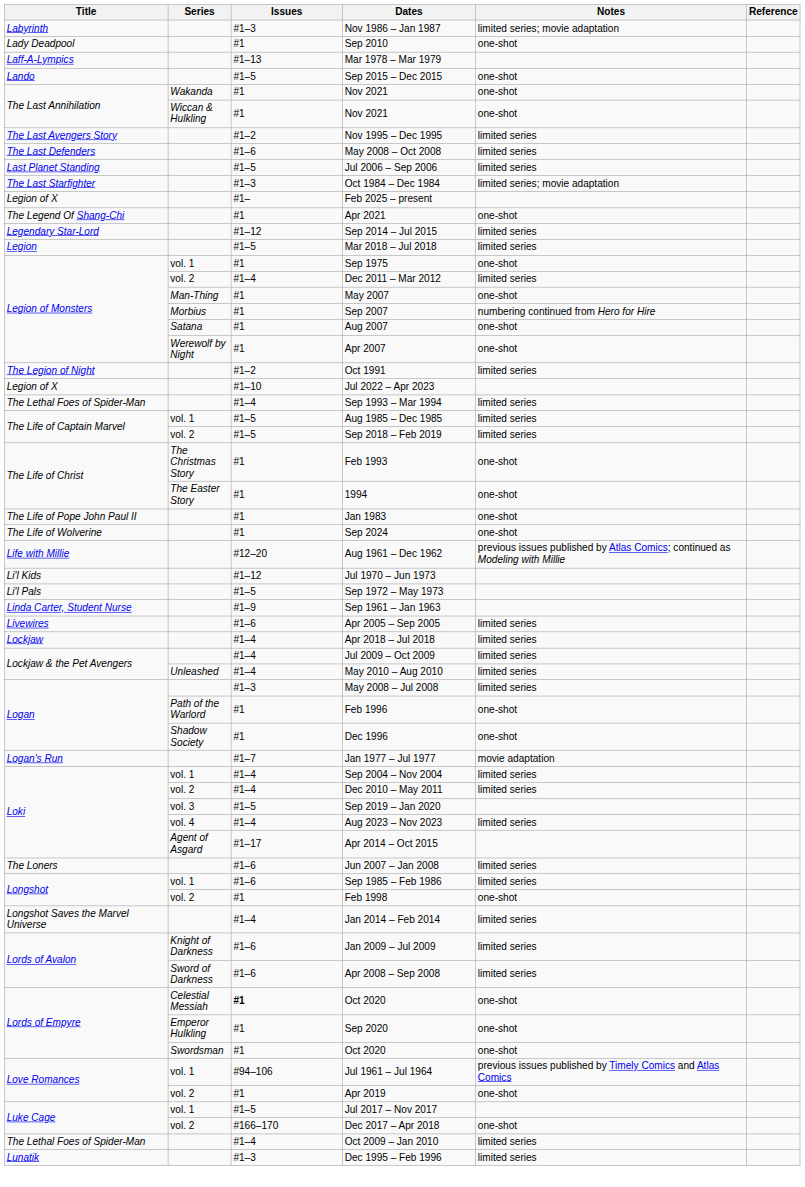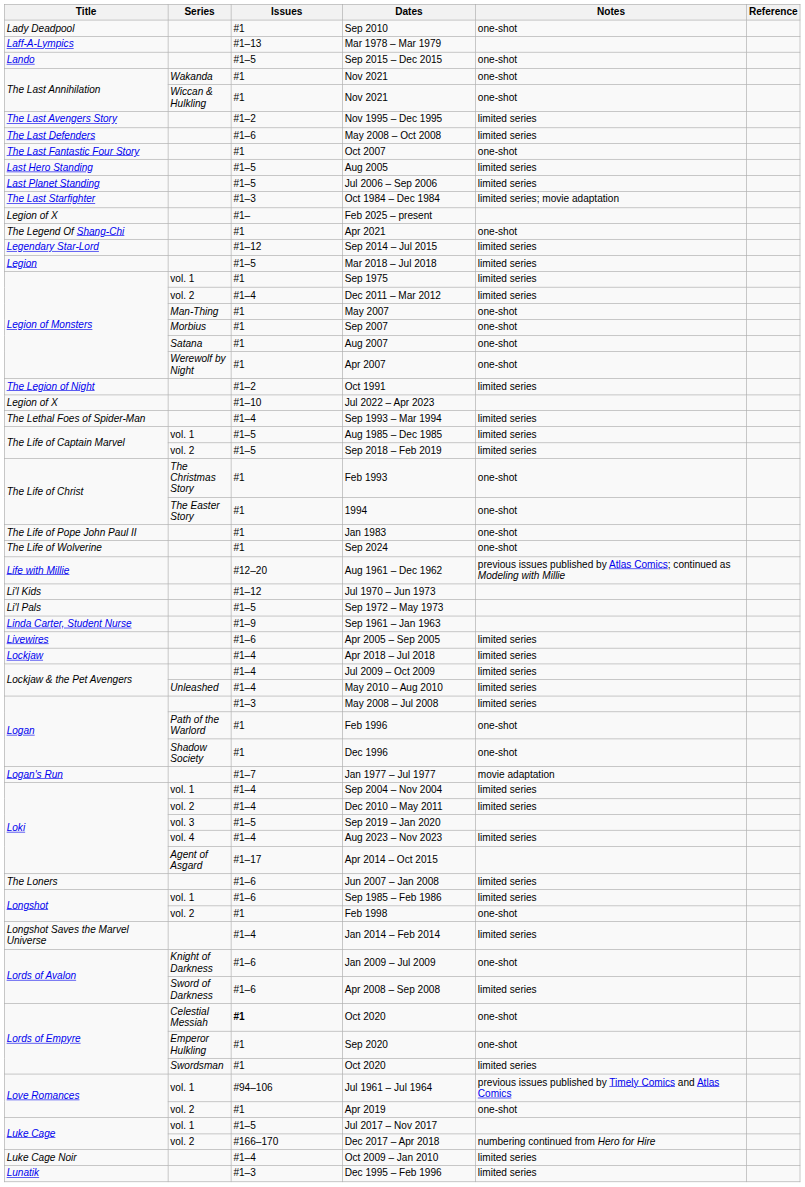 <table class="wikitable sortable" style="width:100%;">
 <tr>
 <th width=22%>Title</th>
 <th width=8%>Series</th>
 <th width=15%>Issues</th>
 <th width=18%>Dates</th>
 <th width=37%>Notes</th>
 <th>Reference</th>
-</tr>
-<tr>
-<td><em><a href='#'>Labyrinth</a></em></td>
-<td></td>
-<td>#1–3</td>
-<td>Nov 1986 – Jan 1987</td>
-<td>limited series; movie adaptation</td>
-<td></td>
 </tr>
 <tr>
 <td><em>Lady Deadpool</em></td>
 <td></td>
 <td>#1</td>
 <td>Sep 2010</td>
 <td>one-shot</td>
 <td></td>
 </tr>
 <tr>
 <td><em><a href='#'>Laff-A-Lympics</a></em></td>
 <td></td>
 <td>#1–13</td>
 <td>Mar 1978 – Mar 1979</td>
 <td></td>
 <td></td>
 </tr>
 <tr>
 <td><em><a href='#'>Lando</a></em></td>
 <td></td>
 <td>#1–5</td>
 <td>Sep 2015 – Dec 2015</td>
 <td>one-shot</td>
 <td></td>
 </tr>
 <tr>
 <td rowspan="2"><em>The Last Annihilation</em></td>
 <td><em>Wakanda</em></td>
 <td>#1</td>
 <td>Nov 2021</td>
 <td>one-shot</td>
 <td></td>
 </tr>
 <tr>
 <td><em>Wiccan & Hulkling</em></td>
 <td>#1</td>
 <td>Nov 2021</td>
 <td>one-shot</td>
 <td></td>
 </tr>
 <tr>
 <td><em><a href='#'>The Last Avengers Story</a></em></td>
 <td></td>
 <td>#1–2</td>
 <td>Nov 1995 – Dec 1995</td>
 <td>limited series</td>
 <td></td>
 </tr>
 <tr>
 <td><em><a href='#'>The Last Defenders</a></em></td>
 <td></td>
 <td>#1–6</td>
 <td>May 2008 – Oct 2008</td>
 <td>limited series</td>
 <td></td>
 </tr>
 <tr>
+<td><em><a href='#'>The Last Fantastic Four Story</a></em></td>
+<td></td>
+<td>#1</td>
+<td>Oct 2007</td>
+<td>one-shot</td>
+<td></td>
+</tr>
+<tr>
+<td><em><a href='#'>Last Hero Standing</a></em></td>
+<td></td>
+<td>#1–5</td>
+<td>Aug 2005</td>
+<td>limited series</td>
+<td></td>
+</tr>
+<tr>
 <td><em><a href='#'>Last Planet Standing</a></em></td>
 <td></td>
 <td>#1–5</td>
 <td>Jul 2006 – Sep 2006</td>
 <td>limited series</td>
 <td></td>
 </tr>
 <tr>
 <td><em><a href='#'>The Last Starfighter</a></em></td>
 <td></td>
 <td>#1–3</td>
 <td>Oct 1984 – Dec 1984</td>
 <td>limited series; movie adaptation</td>
 <td></td>
 </tr>
 <tr>
 <td><em>Legion of X</em></td>
 <td></td>
 <td>#1–</td>
 <td>Feb 2025 – present</td>
 <td></td>
 <td></td>
 </tr>
 <tr>
 <td><em>The Legend Of <a href='#'>Shang-Chi</a></em></td>
 <td></td>
 <td>#1</td>
 <td>Apr 2021</td>
 <td>one-shot</td>
 <td></td>
 </tr>
 <tr>
 <td><em><a href='#'>Legendary Star-Lord</a></em></td>
 <td></td>
 <td>#1–12</td>
 <td>Sep 2014 – Jul 2015</td>
 <td>limited series</td>
 <td></td>
 </tr>
 <tr>
 <td><em><a href='#'>Legion</a></em></td>
 <td></td>
 <td>#1–5</td>
 <td>Mar 2018 – Jul 2018</td>
 <td>limited series</td>
 <td></td>
 </tr>
 <tr>
 <td rowspan="6"><em><a href='#'>Legion of Monsters</a></em></td>
 <td>vol. 1</td>
 <td>#1</td>
 <td>Sep 1975</td>
-<td>one-shot</td>
+<td>limited series</td>
 <td></td>
 </tr>
 <tr>
 <td>vol. 2</td>
 <td>#1–4</td>
 <td>Dec 2011 – Mar 2012</td>
 <td>limited series</td>
 <td></td>
 </tr>
 <tr>
 <td><em>Man-Thing</em></td>
 <td>#1</td>
 <td>May 2007</td>
 <td>one-shot</td>
 <td></td>
 </tr>
 <tr>
 <td><em>Morbius</em></td>
 <td>#1</td>
 <td>Sep 2007</td>
-<td>numbering continued from <em>Hero for Hire</em></td>
+<td>one-shot</td>
 <td></td>
 </tr>
 <tr>
 <td><em>Satana</em></td>
 <td>#1</td>
 <td>Aug 2007</td>
 <td>one-shot</td>
 <td></td>
 </tr>
 <tr>
 <td><em>Werewolf by Night</em></td>
 <td>#1</td>
 <td>Apr 2007</td>
 <td>one-shot</td>
 <td></td>
 </tr>
 <tr>
 <td><em><a href='#'>The Legion of Night</a></em></td>
 <td></td>
 <td>#1–2</td>
 <td>Oct 1991</td>
 <td>limited series</td>
 <td></td>
 </tr>
 <tr>
 <td><em>Legion of X</em></td>
 <td></td>
 <td>#1–10</td>
 <td>Jul 2022 – Apr 2023</td>
 <td></td>
 <td></td>
 </tr>
 <tr>
 <td><em>The Lethal Foes of Spider-Man</em></td>
 <td></td>
 <td>#1–4</td>
 <td>Sep 1993 – Mar 1994</td>
 <td>limited series</td>
 <td></td>
 </tr>
 <tr>
 <td rowspan="2"><em>The Life of Captain Marvel</em></td>
 <td>vol. 1</td>
 <td>#1–5</td>
 <td>Aug 1985 – Dec 1985</td>
 <td>limited series</td>
 <td></td>
 </tr>
 <tr>
 <td>vol. 2</td>
 <td>#1–5</td>
 <td>Sep 2018 – Feb 2019</td>
 <td>limited series</td>
 <td></td>
 </tr>
 <tr>
 <td rowspan="2"><em>The Life of Christ</em></td>
 <td><em>The Christmas Story</em></td>
 <td>#1</td>
 <td>Feb 1993</td>
 <td>one-shot</td>
 <td></td>
 </tr>
 <tr>
 <td><em>The Easter Story</em></td>
 <td>#1</td>
 <td>1994</td>
 <td>one-shot</td>
 <td></td>
 </tr>
 <tr>
 <td><em>The Life of Pope John Paul II</em></td>
 <td></td>
 <td>#1</td>
 <td>Jan 1983</td>
 <td>one-shot</td>
 <td></td>
 </tr>
 <tr>
 <td><em>The Life of Wolverine</em></td>
 <td></td>
 <td>#1</td>
 <td>Sep 2024</td>
 <td>one-shot</td>
 <td></td>
 </tr>
 <tr>
 <td><em><a href='#'>Life with Millie</a></em></td>
 <td></td>
 <td>#12–20</td>
 <td>Aug 1961 – Dec 1962</td>
 <td>previous issues published by <a href='#'>Atlas Comics</a>; continued as <em>Modeling with Millie</em></td>
 <td></td>
 </tr>
 <tr>
 <td><em>Li'l Kids</em></td>
 <td></td>
 <td>#1–12</td>
 <td>Jul 1970 – Jun 1973</td>
 <td></td>
 <td></td>
 </tr>
 <tr>
 <td><em>Li'l Pals</em></td>
 <td></td>
 <td>#1–5</td>
 <td>Sep 1972 – May 1973</td>
 <td></td>
 <td></td>
 </tr>
 <tr>
 <td><em><a href='#'>Linda Carter, Student Nurse</a></em></td>
 <td></td>
 <td>#1–9</td>
 <td>Sep 1961 – Jan 1963</td>
 <td></td>
 <td></td>
 </tr>
 <tr>
 <td><em><a href='#'>Livewires</a></em></td>
 <td></td>
 <td>#1–6</td>
 <td>Apr 2005 – Sep 2005</td>
 <td>limited series</td>
 <td></td>
 </tr>
 <tr>
 <td><em><a href='#'>Lockjaw</a></em></td>
 <td></td>
 <td>#1–4</td>
 <td>Apr 2018 – Jul 2018</td>
 <td>limited series</td>
 <td></td>
 </tr>
 <tr>
 <td rowspan="2"><em>Lockjaw & the Pet Avengers</em></td>
 <td></td>
 <td>#1–4</td>
 <td>Jul 2009 – Oct 2009</td>
 <td>limited series</td>
 <td></td>
 </tr>
 <tr>
 <td><em>Unleashed</em></td>
 <td>#1–4</td>
 <td>May 2010 – Aug 2010</td>
 <td>limited series</td>
 <td></td>
 </tr>
 <tr>
 <td rowspan="3"><em><a href='#'>Logan</a></em></td>
 <td></td>
 <td>#1–3</td>
 <td>May 2008 – Jul 2008</td>
 <td>limited series</td>
 <td></td>
 </tr>
 <tr>
 <td><em>Path of the Warlord</em></td>
 <td>#1</td>
 <td>Feb 1996</td>
 <td>one-shot</td>
 <td></td>
 </tr>
 <tr>
 <td><em>Shadow Society</em></td>
 <td>#1</td>
 <td>Dec 1996</td>
 <td>one-shot</td>
 <td></td>
 </tr>
 <tr>
 <td><em><a href='#'>Logan's Run</a></em></td>
 <td></td>
 <td>#1–7</td>
 <td>Jan 1977 – Jul 1977</td>
 <td>movie adaptation</td>
 <td></td>
 </tr>
 <tr>
 <td rowspan="5"><em><a href='#'>Loki</a></em></td>
 <td>vol. 1</td>
 <td>#1–4</td>
 <td>Sep 2004 – Nov 2004</td>
 <td>limited series</td>
 <td></td>
 </tr>
 <tr>
 <td>vol. 2</td>
 <td>#1–4</td>
 <td>Dec 2010 – May 2011</td>
 <td>limited series</td>
 <td></td>
 </tr>
 <tr>
 <td>vol. 3</td>
 <td>#1–5</td>
 <td>Sep 2019 – Jan 2020</td>
 <td></td>
 <td></td>
 </tr>
 <tr>
 <td>vol. 4</td>
 <td>#1–4</td>
 <td>Aug 2023 – Nov 2023</td>
 <td>limited series</td>
 <td></td>
 </tr>
 <tr>
 <td><em>Agent of Asgard</em></td>
 <td>#1–17</td>
 <td>Apr 2014 – Oct 2015</td>
 <td></td>
 <td></td>
 </tr>
 <tr>
 <td><em>The Loners</em></td>
 <td></td>
 <td>#1–6</td>
 <td>Jun 2007 – Jan 2008</td>
 <td>limited series</td>
 <td></td>
 </tr>
 <tr>
 <td rowspan="2"><em><a href='#'>Longshot</a></em></td>
 <td>vol. 1</td>
 <td>#1–6</td>
 <td>Sep 1985 – Feb 1986</td>
 <td>limited series</td>
 <td></td>
 </tr>
 <tr>
 <td>vol. 2</td>
 <td>#1</td>
 <td>Feb 1998</td>
 <td>one-shot</td>
 <td></td>
 </tr>
 <tr>
 <td><em>Longshot Saves the Marvel Universe</em></td>
 <td></td>
 <td>#1–4</td>
 <td>Jan 2014 – Feb 2014</td>
 <td>limited series</td>
 <td></td>
 </tr>
 <tr>
 <td rowspan="2"><em><a href='#'>Lords of Avalon</a></em></td>
 <td><em>Knight of Darkness</em></td>
 <td>#1–6</td>
 <td>Jan 2009 – Jul 2009</td>
-<td>limited series</td>
+<td>one-shot</td>
 <td></td>
 </tr>
 <tr>
 <td><em>Sword of Darkness</em></td>
 <td>#1–6</td>
 <td>Apr 2008 – Sep 2008</td>
 <td>limited series</td>
 <td></td>
 </tr>
 <tr>
 <td rowspan="3"><em><a href='#'>Lords of Empyre</a></em></td>
 <td><em>Celestial Messiah</em></td>
 <td><strong>#1</strong></td>
 <td>Oct 2020</td>
 <td>one-shot</td>
 <td></td>
 </tr>
 <tr>
 <td><em>Emperor Hulkling</em></td>
 <td>#1</td>
 <td>Sep 2020</td>
 <td>one-shot</td>
 <td></td>
 </tr>
 <tr>
 <td><em>Swordsman</em></td>
 <td>#1</td>
 <td>Oct 2020</td>
-<td>one-shot</td>
+<td>limited series</td>
 <td></td>
 </tr>
 <tr>
 <td rowspan="2"><em><a href='#'>Love Romances</a></em></td>
 <td>vol. 1</td>
 <td>#94–106</td>
 <td>Jul 1961 – Jul 1964</td>
 <td>previous issues published by <a href='#'>Timely Comics</a> and <a href='#'>Atlas Comics</a></td>
 <td></td>
 </tr>
 <tr>
 <td>vol. 2</td>
 <td>#1</td>
 <td>Apr 2019</td>
 <td>one-shot</td>
 <td></td>
 </tr>
 <tr>
 <td rowspan="2"><em><a href='#'>Luke Cage</a></em></td>
 <td>vol. 1</td>
 <td>#1–5</td>
 <td>Jul 2017 – Nov 2017</td>
 <td></td>
 <td></td>
 </tr>
 <tr>
 <td>vol. 2</td>
 <td>#166–170</td>
 <td>Dec 2017 – Apr 2018</td>
-<td>one-shot</td>
+<td>numbering continued from <em>Hero for Hire</em></td>
 <td></td>
 </tr>
 <tr>
-<td><em>The Lethal Foes of Spider-Man</em></td>
+<td><em>Luke Cage Noir</em></td>
 <td></td>
 <td>#1–4</td>
 <td>Oct 2009 – Jan 2010</td>
 <td>limited series</td>
 <td></td>
 </tr>
 <tr>
 <td><em><a href='#'>Lunatik</a></em></td>
 <td></td>
 <td>#1–3</td>
 <td>Dec 1995 – Feb 1996</td>
 <td>limited series</td>
 <td></td>
 </tr>
 </table>
